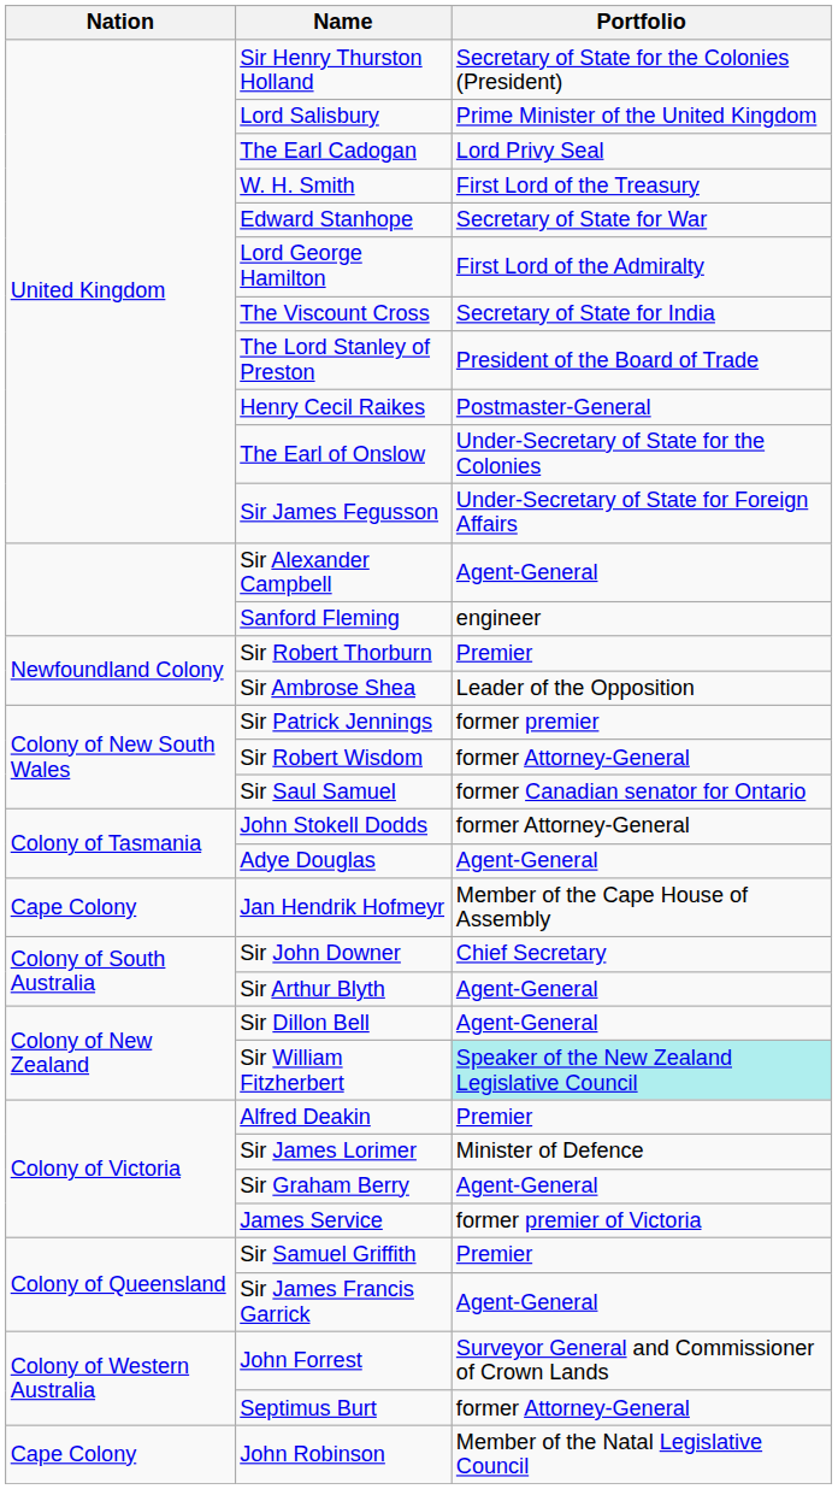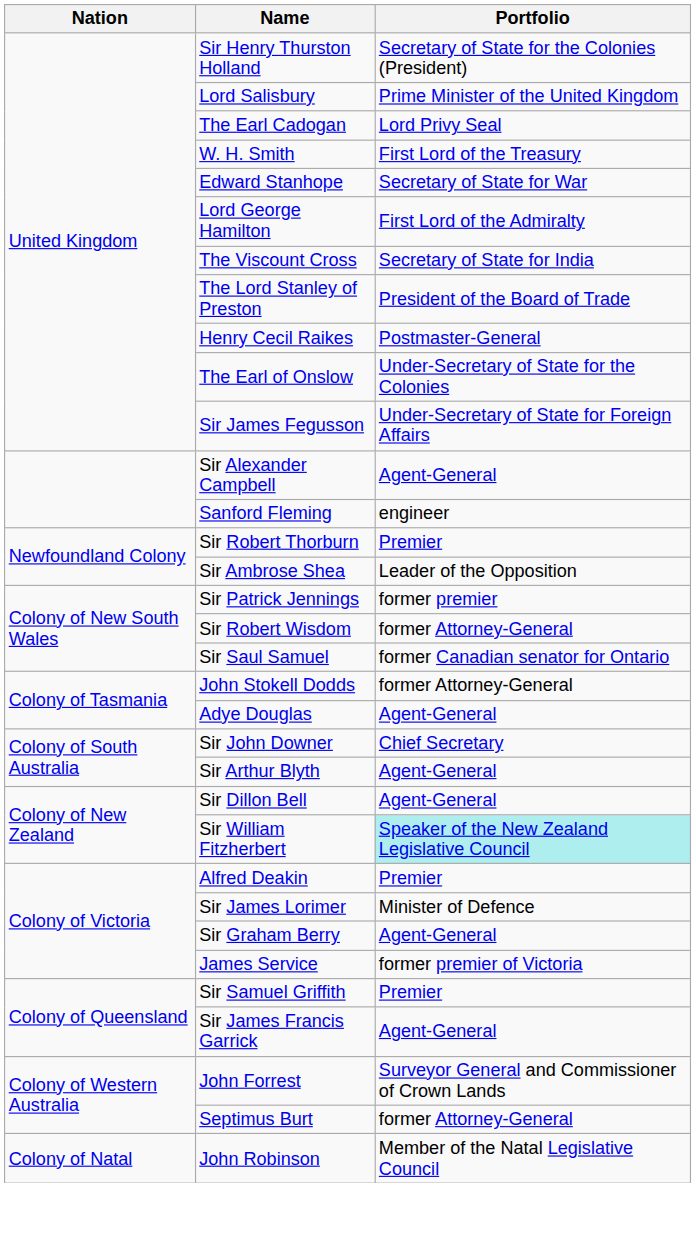 <table class="wikitable">
 <tr>
 <th>Nation</th>
 <th>Name</th>
 <th>Portfolio</th>
 </tr>
 <tr>
 <td rowspan=11> <a href='#'>United Kingdom</a></td>
 <td><a href='#'>Sir Henry Thurston Holland</a></td>
 <td><a href='#'>Secretary of State for the Colonies</a> (President)</td>
 </tr>
 <tr>
 <td><a href='#'>Lord Salisbury</a></td>
 <td><a href='#'>Prime Minister of the United Kingdom</a></td>
 </tr>
 <tr>
 <td><a href='#'>The Earl Cadogan</a></td>
 <td><a href='#'>Lord Privy Seal</a></td>
 </tr>
 <tr>
 <td><a href='#'>W. H. Smith</a></td>
 <td><a href='#'>First Lord of the Treasury</a></td>
 </tr>
 <tr>
 <td><a href='#'>Edward Stanhope</a></td>
 <td><a href='#'>Secretary of State for War</a></td>
 </tr>
 <tr>
 <td><a href='#'>Lord George Hamilton</a></td>
 <td><a href='#'>First Lord of the Admiralty</a></td>
 </tr>
 <tr>
 <td><a href='#'>The Viscount Cross</a></td>
 <td><a href='#'>Secretary of State for India</a></td>
 </tr>
 <tr>
 <td><a href='#'>The Lord Stanley of Preston</a></td>
 <td><a href='#'>President of the Board of Trade</a></td>
 </tr>
 <tr>
 <td><a href='#'>Henry Cecil Raikes</a></td>
 <td><a href='#'>Postmaster-General</a></td>
 </tr>
 <tr>
 <td><a href='#'>The Earl of Onslow</a></td>
 <td><a href='#'>Under-Secretary of State for the Colonies</a></td>
 </tr>
 <tr>
 <td><a href='#'>Sir James Fegusson</a></td>
 <td><a href='#'>Under-Secretary of State for Foreign Affairs</a></td>
 </tr>
 <tr>
 <td rowspan=2></td>
 <td>Sir <a href='#'>Alexander Campbell</a></td>
 <td><a href='#'>Agent-General</a></td>
 </tr>
 <tr>
 <td><a href='#'>Sanford Fleming</a></td>
 <td>engineer</td>
 </tr>
 <tr>
 <td rowspan=2> <a href='#'>Newfoundland Colony</a></td>
 <td>Sir <a href='#'>Robert Thorburn</a></td>
 <td><a href='#'>Premier</a></td>
 </tr>
 <tr>
 <td>Sir <a href='#'>Ambrose Shea</a></td>
 <td>Leader of the Opposition</td>
 </tr>
 <tr>
 <td rowspan=3> <a href='#'>Colony of New South Wales</a></td>
 <td>Sir <a href='#'>Patrick Jennings</a></td>
 <td>former <a href='#'>premier</a></td>
 </tr>
 <tr>
 <td>Sir <a href='#'>Robert Wisdom</a></td>
 <td>former <a href='#'>Attorney-General</a></td>
 </tr>
 <tr>
 <td>Sir <a href='#'>Saul Samuel</a></td>
 <td>former <a href='#'>Canadian senator for Ontario</a></td>
 </tr>
 <tr>
 <td rowspan=2> <a href='#'>Colony of Tasmania</a></td>
 <td><a href='#'>John Stokell Dodds</a></td>
 <td>former Attorney-General</td>
 </tr>
 <tr>
 <td><a href='#'>Adye Douglas</a></td>
 <td><a href='#'>Agent-General</a></td>
 </tr>
 <tr>
-<td> <a href='#'>Cape Colony</a></td>
-<td><a href='#'>Jan Hendrik Hofmeyr</a></td>
-<td>Member of the Cape House of Assembly</td>
-</tr>
-<tr>
 <td rowspan=2> <a href='#'>Colony of South Australia</a></td>
 <td>Sir <a href='#'>John Downer</a></td>
 <td><a href='#'>Chief Secretary</a></td>
 </tr>
 <tr>
 <td>Sir <a href='#'>Arthur Blyth</a></td>
 <td><a href='#'>Agent-General</a></td>
 </tr>
 <tr>
 <td rowspan=2> <a href='#'>Colony of New Zealand</a></td>
 <td>Sir <a href='#'>Dillon Bell</a></td>
 <td><a href='#'>Agent-General</a></td>
 </tr>
 <tr>
 <td>Sir <a href='#'>William Fitzherbert</a></td>
 <td style="background: paleturquoise;"><a href='#'>Speaker of the New Zealand Legislative Council</a></td>
 </tr>
 <tr>
 <td rowspan=4> <a href='#'>Colony of Victoria</a></td>
 <td><a href='#'>Alfred Deakin</a></td>
 <td><a href='#'>Premier</a></td>
 </tr>
 <tr>
 <td>Sir <a href='#'>James Lorimer</a></td>
 <td>Minister of Defence</td>
 </tr>
 <tr>
 <td>Sir <a href='#'>Graham Berry</a></td>
 <td><a href='#'>Agent-General</a></td>
 </tr>
 <tr>
 <td><a href='#'>James Service</a></td>
 <td>former <a href='#'>premier of Victoria</a></td>
 </tr>
 <tr>
 <td rowspan=2> <a href='#'>Colony of Queensland</a></td>
 <td>Sir <a href='#'>Samuel Griffith</a></td>
 <td><a href='#'>Premier</a></td>
 </tr>
 <tr>
 <td>Sir <a href='#'>James Francis Garrick</a></td>
 <td><a href='#'>Agent-General</a></td>
 </tr>
 <tr>
 <td rowspan=2> <a href='#'>Colony of Western Australia</a></td>
 <td><a href='#'>John Forrest</a></td>
 <td><a href='#'>Surveyor General</a> and Commissioner of Crown Lands</td>
 </tr>
 <tr>
 <td><a href='#'>Septimus Burt</a></td>
 <td>former <a href='#'>Attorney-General</a></td>
 </tr>
 <tr>
-<td> <a href='#'>Cape Colony</a></td>
+<td> <a href='#'>Colony of Natal</a></td>
 <td><a href='#'>John Robinson</a></td>
 <td>Member of the Natal <a href='#'>Legislative Council</a></td>
 </tr>
 </table>
